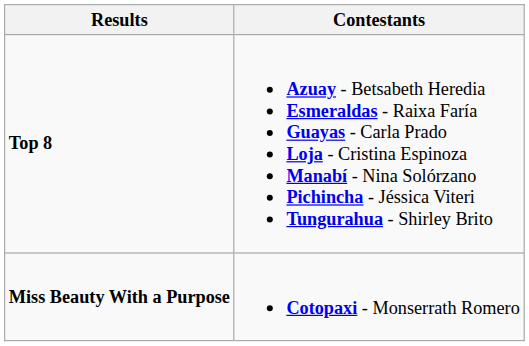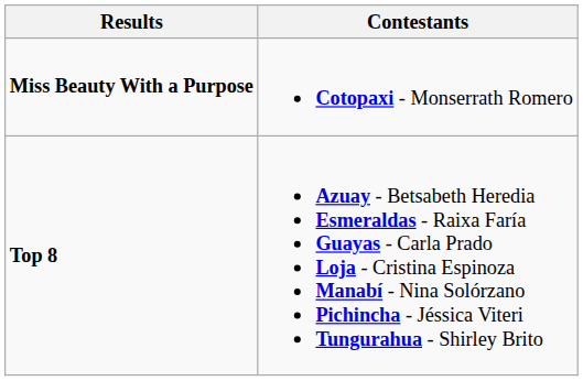 <table class="wikitable" style="font-size: 95%;">
 <tr>
 <th>Results</th>
 <th>Contestants</th>
 </tr>
 <tr>
+<td><strong>Miss Beauty With a Purpose</strong></td>
+<td><br><ul><li><strong> <a href='#'>Cotopaxi</a></strong> - Monserrath Romero</li></ul></td>
+</tr>
+<tr>
 <td><strong>Top 8</strong></td>
 <td><br><ul><li><strong>  <a href='#'>Azuay</a></strong> - Betsabeth Heredia</li><li><strong>  <a href='#'>Esmeraldas</a></strong> - Raixa Faría</li><li><strong> <a href='#'>Guayas</a></strong> - Carla Prado</li><li><strong>  <a href='#'>Loja</a></strong> - Cristina Espinoza</li><li><strong>  <a href='#'>Manabí</a></strong> - Nina Solórzano</li><li><strong>  <a href='#'>Pichincha</a></strong> - Jéssica Viteri</li><li><strong>  <a href='#'>Tungurahua</a></strong> - Shirley Brito</li></ul></td>
 </tr>
-<tr>
-<td><strong>Miss Beauty With a Purpose</strong></td>
-<td><br><ul><li><strong> <a href='#'>Cotopaxi</a></strong> - Monserrath Romero</li></ul></td>
-</tr>
 </table>
